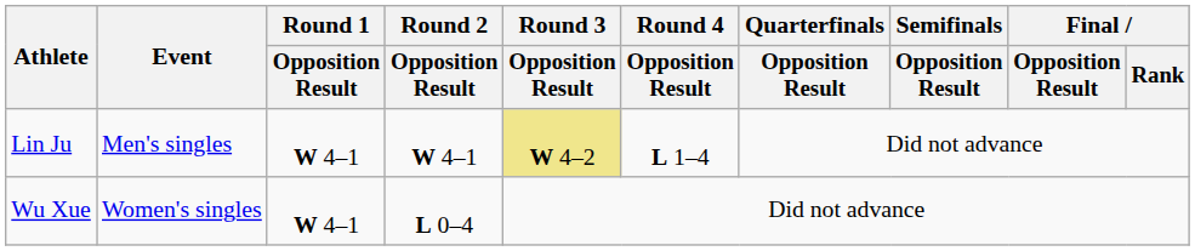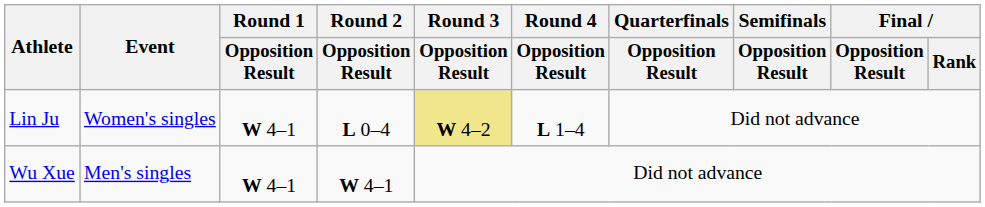 <table class="wikitable" style="font-size:90%">
 <tr>
 <th rowspan="2">Athlete</th>
 <th rowspan="2">Event</th>
 <th>Round 1</th>
 <th>Round 2</th>
 <th>Round 3</th>
 <th>Round 4</th>
 <th>Quarterfinals</th>
 <th>Semifinals</th>
 <th colspan=2>Final / </th>
 </tr>
 <tr style="font-size:95%">
 <th>Opposition<br>Result</th>
 <th>Opposition<br>Result</th>
 <th>Opposition<br>Result</th>
 <th>Opposition<br>Result</th>
 <th>Opposition<br>Result</th>
 <th>Opposition<br>Result</th>
 <th>Opposition<br>Result</th>
 <th>Rank</th>
 </tr>
 <tr align=center>
 <td align=left><a href='#'>Lin Ju</a></td>
-<td align=left><a href='#'>Men's singles</a></td>
+<td align=left><a href='#'>Women's singles</a></td>
 <td><br><strong>W</strong> 4–1</td>
-<td><br><strong>W</strong> 4–1</td>
+<td><br><strong>L</strong> 0–4</td>
 <td style="background: khaki;"><br><strong>W</strong> 4–2</td>
 <td><br><strong>L</strong> 1–4</td>
 <td colspan=4>Did not advance</td>
 </tr>
 <tr align=center>
 <td align=left><a href='#'>Wu Xue</a></td>
-<td align=left><a href='#'>Women's singles</a></td>
+<td align=left><a href='#'>Men's singles</a></td>
 <td><br><strong>W</strong> 4–1</td>
-<td><br><strong>L</strong> 0–4</td>
+<td><br><strong>W</strong> 4–1</td>
 <td colspan=6>Did not advance</td>
 </tr>
 </table>
